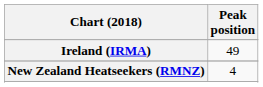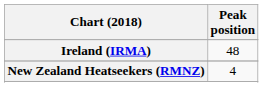 <table class="wikitable sortable plainrowheaders" style="text-align:center">
 <tr>
 <th scope="col">Chart (2018)</th>
 <th scope="col">Peak<br> position</th>
 </tr>
 <tr>
 </tr>
 <tr>
 </tr>
 <tr>
 </tr>
 <tr>
 </tr>
 <tr>
 </tr>
 <tr>
 </tr>
 <tr>
 </tr>
 <tr>
 </tr>
 <tr>
 </tr>
 <tr>
 </tr>
 <tr>
 <th scope="row">Ireland (<a href='#'>IRMA</a>)</th>
-<td>49</td>
+<td>48</td>
 </tr>
 <tr>
 </tr>
 <tr>
 <th scope="row">New Zealand Heatseekers (<a href='#'>RMNZ</a>)</th>
 <td>4</td>
 </tr>
 <tr>
 </tr>
 <tr>
 </tr>
 <tr>
 </tr>
 <tr>
 </tr>
 <tr>
 </tr>
 <tr>
 </tr>
 <tr>
 </tr>
 <tr>
 </tr>
 </table>
